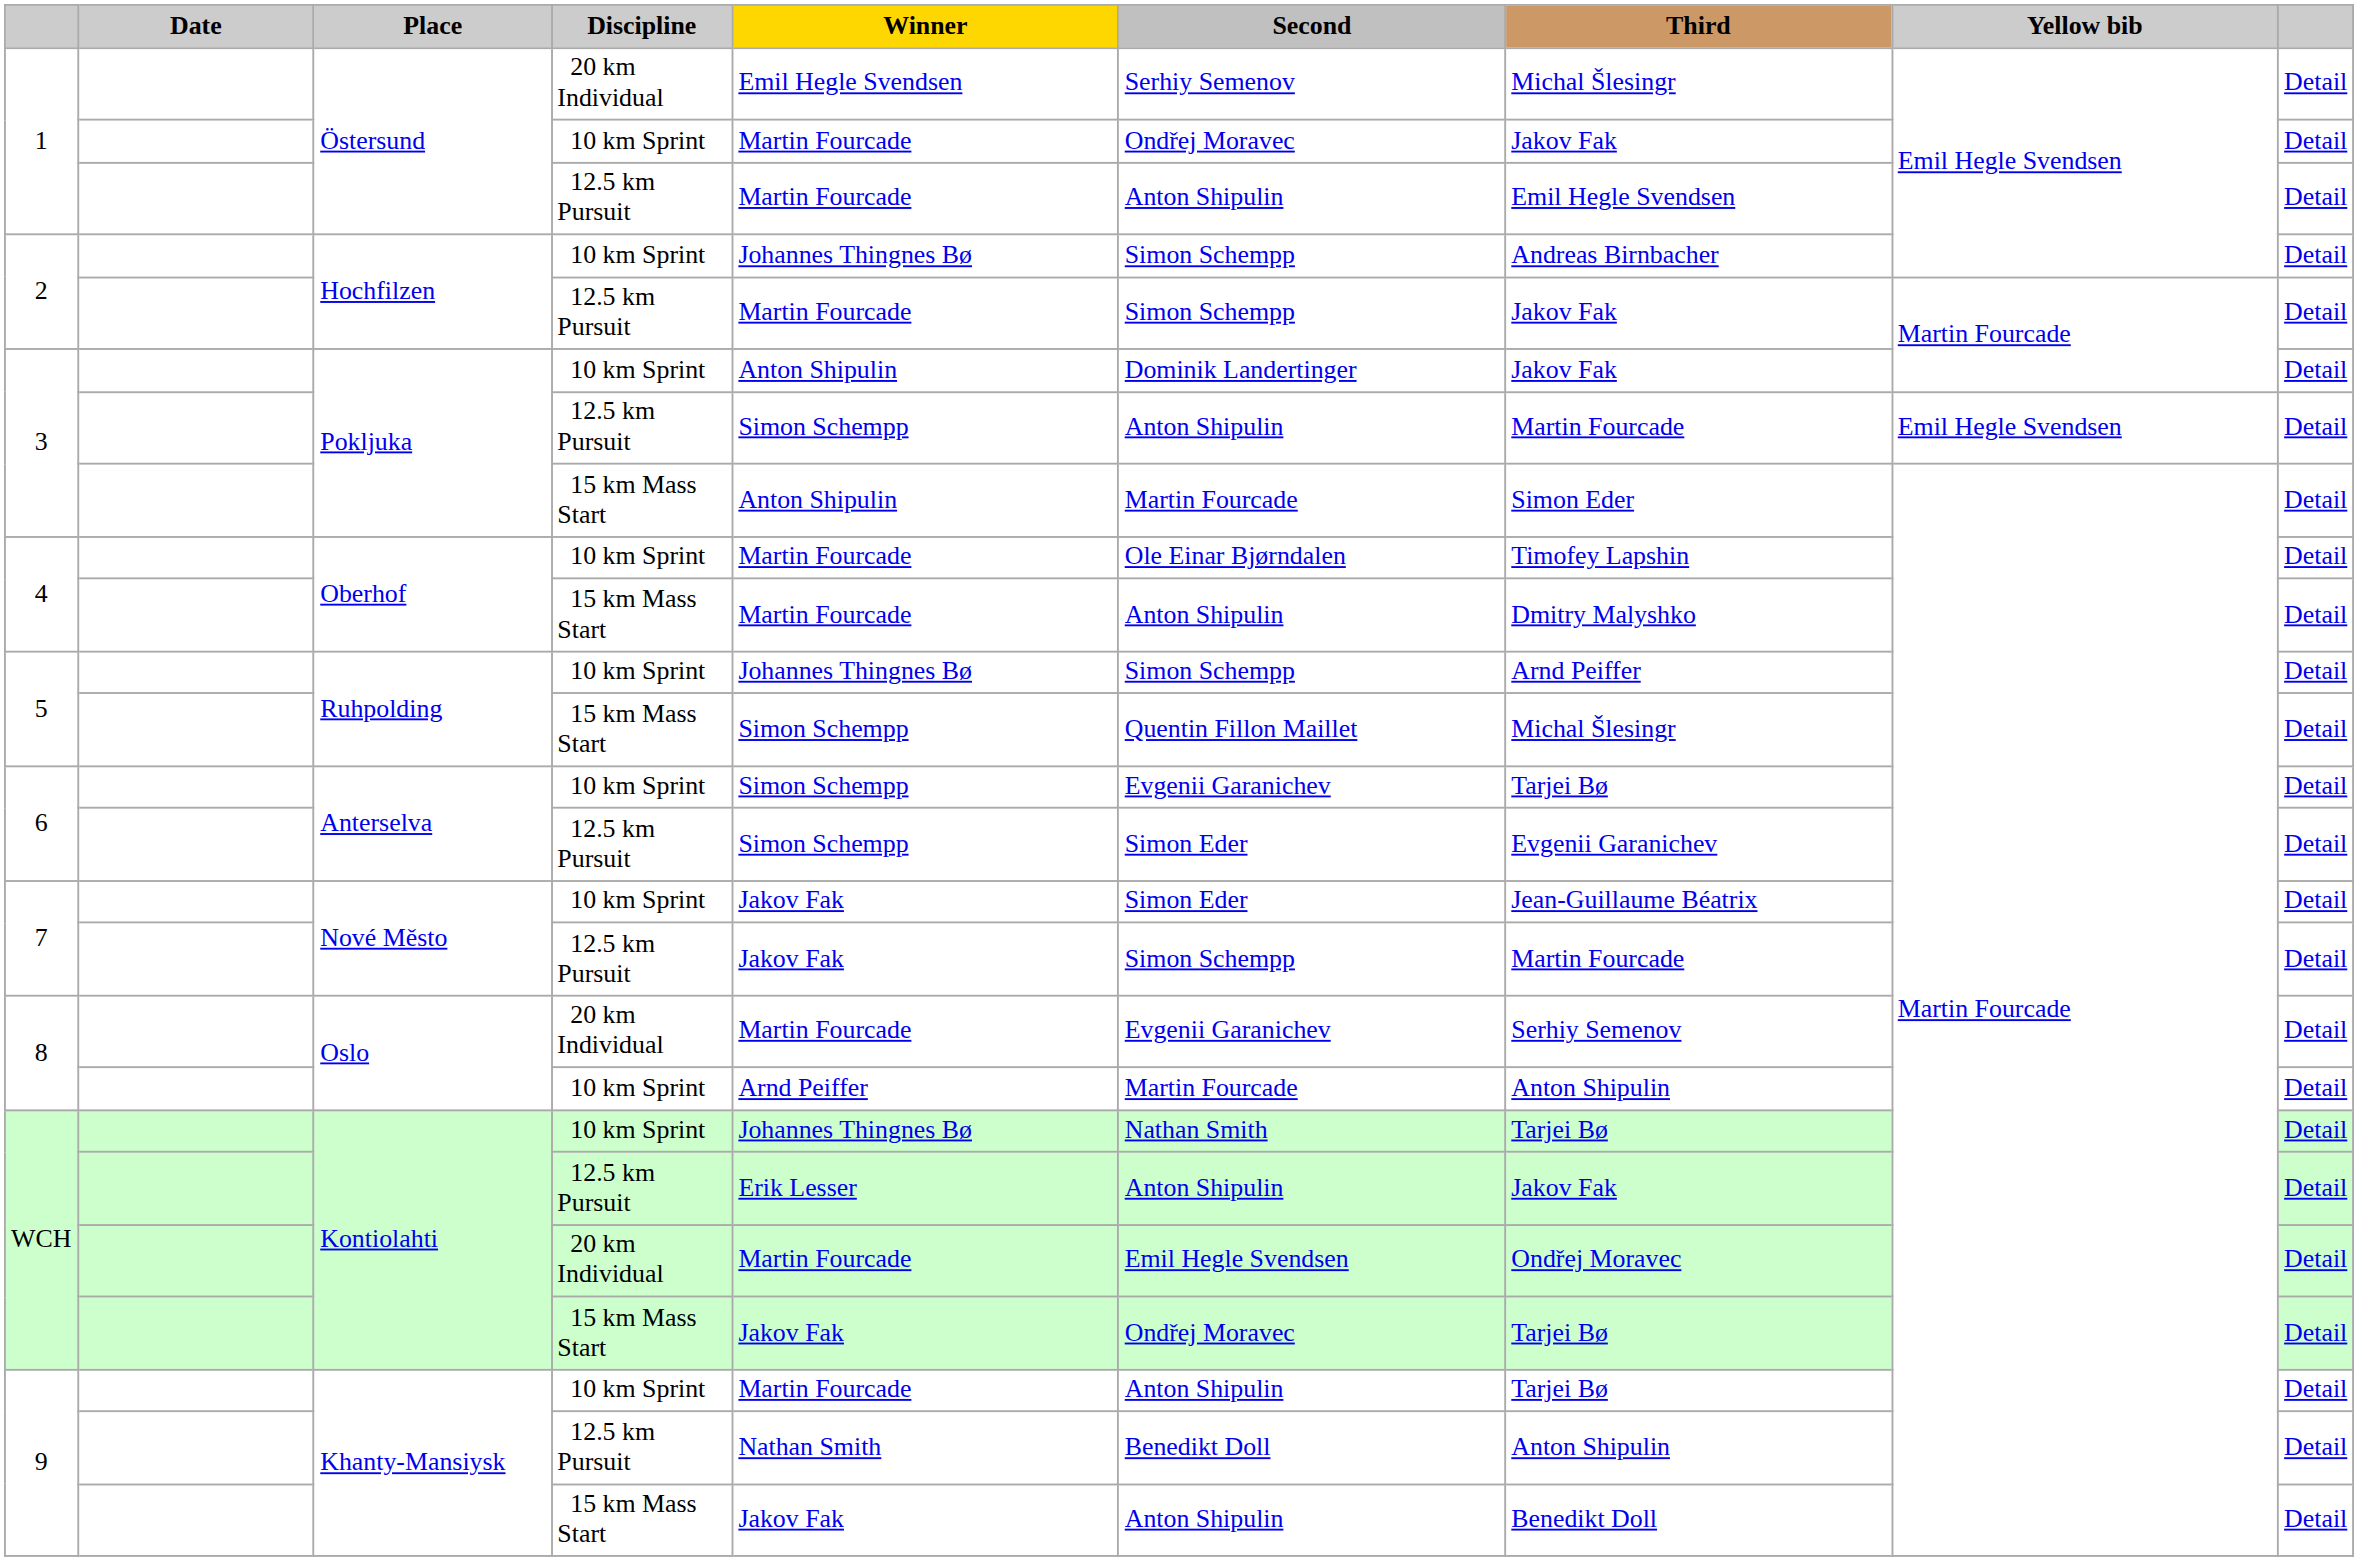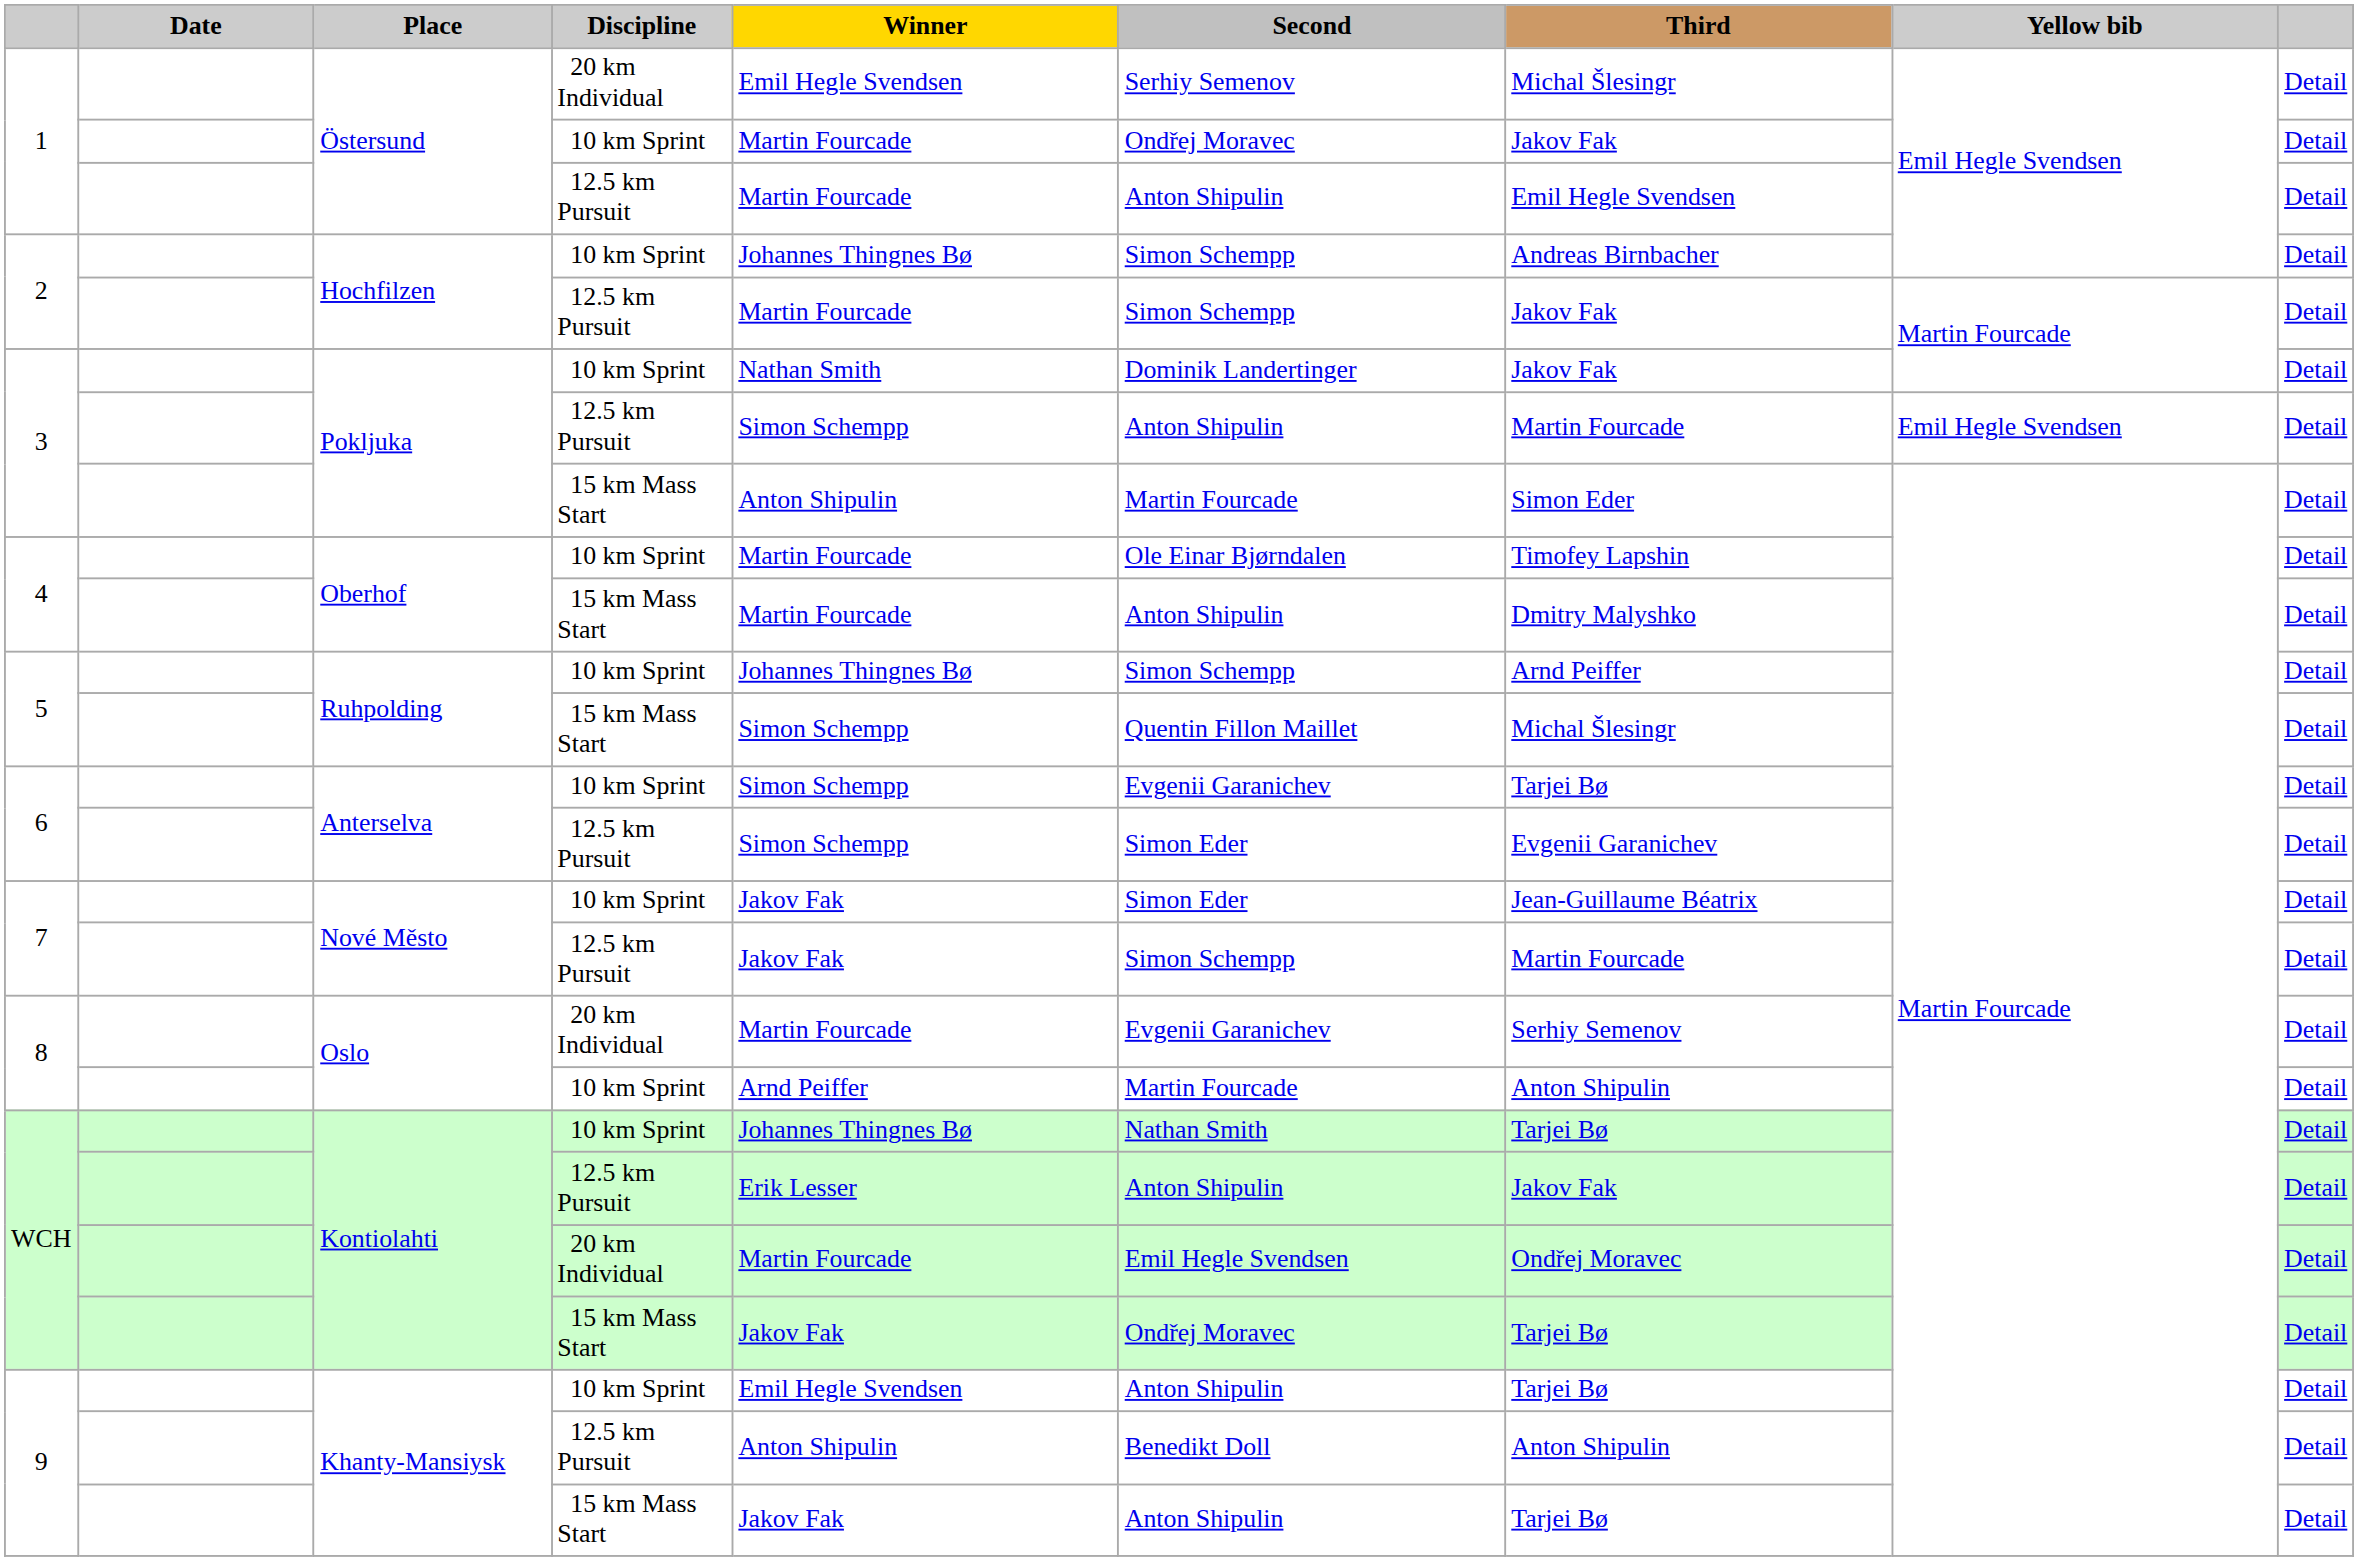 <table class="wikitable plainrowheaders" style="background:#fff; font-size:86%; line-height:16px; border:grey solid 1px; border-collapse:collapse;">
 <tr>
 <th scope="col" style="background:#ccc; width=20 px;"></th>
 <th scope="col" style="background:#ccc; width:120px;">Date</th>
 <th scope="col" style="background:#ccc; width:120px;">Place <br> </th>
 <th scope="col" style="background:#ccc; width:90px;">Discipline</th>
 <th scope="col" style="background:gold; width:200px;">Winner</th>
 <th scope="col" style="background:silver; width:200px;">Second</th>
 <th scope="col" style="background:#c96; width:200px;">Third</th>
 <th scope="col" style="background:#ccc; width:200px;">Yellow bib </th>
 <th scope="col" style="background:#ccc; width:10px;"></th>
 </tr>
 <tr>
 <td rowspan=3 align=center>1</td>
 <td align=right>  </td>
 <td rowspan=3> <a href='#'>Östersund</a></td>
 <td>  20 km Individual</td>
 <td> <a href='#'>Emil Hegle Svendsen</a></td>
 <td> <a href='#'>Serhiy Semenov</a></td>
 <td> <a href='#'>Michal Šlesingr</a></td>
 <td rowspan=4> <a href='#'>Emil Hegle Svendsen</a></td>
 <td><a href='#'>Detail</a></td>
 </tr>
 <tr>
 <td align=right>  </td>
 <td>  10 km Sprint</td>
 <td> <a href='#'>Martin Fourcade</a></td>
 <td> <a href='#'>Ondřej Moravec</a></td>
 <td> <a href='#'>Jakov Fak</a></td>
 <td><a href='#'>Detail</a></td>
 </tr>
 <tr>
 <td align=right>  </td>
 <td>  12.5 km Pursuit</td>
 <td> <a href='#'>Martin Fourcade</a></td>
 <td> <a href='#'>Anton Shipulin</a></td>
 <td> <a href='#'>Emil Hegle Svendsen</a></td>
 <td><a href='#'>Detail</a></td>
 </tr>
 <tr>
 <td rowspan=2 align=center>2</td>
 <td align=right>  </td>
 <td rowspan=2> <a href='#'>Hochfilzen</a></td>
 <td>  10 km Sprint</td>
 <td> <a href='#'>Johannes Thingnes Bø</a></td>
 <td> <a href='#'>Simon Schempp</a></td>
 <td> <a href='#'>Andreas Birnbacher</a></td>
 <td><a href='#'>Detail</a></td>
 </tr>
 <tr>
 <td align=right>  </td>
 <td>  12.5 km Pursuit</td>
 <td> <a href='#'>Martin Fourcade</a></td>
 <td> <a href='#'>Simon Schempp</a></td>
 <td> <a href='#'>Jakov Fak</a></td>
 <td rowspan=2> <a href='#'>Martin Fourcade</a></td>
 <td><a href='#'>Detail</a></td>
 </tr>
 <tr>
 <td rowspan=3 align=center>3</td>
 <td align=right>  </td>
 <td rowspan=3> <a href='#'>Pokljuka</a></td>
 <td>  10 km Sprint</td>
-<td> <a href='#'>Anton Shipulin</a></td>
+<td> <a href='#'>Nathan Smith</a></td>
 <td> <a href='#'>Dominik Landertinger</a></td>
 <td> <a href='#'>Jakov Fak</a></td>
 <td><a href='#'>Detail</a></td>
 </tr>
 <tr>
 <td align=right>  </td>
 <td>  12.5 km Pursuit</td>
 <td> <a href='#'>Simon Schempp</a></td>
 <td> <a href='#'>Anton Shipulin</a></td>
 <td> <a href='#'>Martin Fourcade</a></td>
 <td> <a href='#'>Emil Hegle Svendsen</a></td>
 <td><a href='#'>Detail</a></td>
 </tr>
 <tr>
 <td align=right>  </td>
 <td>  15 km Mass Start</td>
 <td> <a href='#'>Anton Shipulin</a></td>
 <td> <a href='#'>Martin Fourcade</a></td>
 <td> <a href='#'>Simon Eder</a></td>
 <td rowspan=18> <a href='#'>Martin Fourcade</a></td>
 <td><a href='#'>Detail</a></td>
 </tr>
 <tr>
 <td rowspan=2 align=center>4</td>
 <td align=right>  </td>
 <td rowspan=2> <a href='#'>Oberhof</a></td>
 <td>  10 km Sprint</td>
 <td> <a href='#'>Martin Fourcade</a></td>
 <td> <a href='#'>Ole Einar Bjørndalen</a></td>
 <td> <a href='#'>Timofey Lapshin</a></td>
 <td><a href='#'>Detail</a></td>
 </tr>
 <tr>
 <td align=right>  </td>
 <td>  15 km Mass Start</td>
 <td> <a href='#'>Martin Fourcade</a></td>
 <td> <a href='#'>Anton Shipulin</a></td>
 <td> <a href='#'>Dmitry Malyshko</a></td>
 <td><a href='#'>Detail</a></td>
 </tr>
 <tr>
 <td rowspan=2 align=center>5</td>
 <td align=right>  </td>
 <td rowspan=2> <a href='#'>Ruhpolding</a></td>
 <td>  10 km Sprint</td>
 <td> <a href='#'>Johannes Thingnes Bø</a></td>
 <td> <a href='#'>Simon Schempp</a></td>
 <td> <a href='#'>Arnd Peiffer</a></td>
 <td><a href='#'>Detail</a></td>
 </tr>
 <tr>
 <td align=right>  </td>
 <td>  15 km Mass Start</td>
 <td> <a href='#'>Simon Schempp</a></td>
 <td> <a href='#'>Quentin Fillon Maillet</a></td>
 <td> <a href='#'>Michal Šlesingr</a></td>
 <td><a href='#'>Detail</a></td>
 </tr>
 <tr>
 <td rowspan=2 align=center>6</td>
 <td align=right>  </td>
 <td rowspan=2> <a href='#'>Anterselva</a></td>
 <td>  10 km Sprint</td>
 <td> <a href='#'>Simon Schempp</a></td>
 <td> <a href='#'>Evgenii Garanichev</a></td>
 <td> <a href='#'>Tarjei Bø</a></td>
 <td><a href='#'>Detail</a></td>
 </tr>
 <tr>
 <td align=right>  </td>
 <td>  12.5 km Pursuit</td>
 <td> <a href='#'>Simon Schempp</a></td>
 <td> <a href='#'>Simon Eder</a></td>
 <td> <a href='#'>Evgenii Garanichev</a></td>
 <td><a href='#'>Detail</a></td>
 </tr>
 <tr>
 <td rowspan=2 align=center>7</td>
 <td align=right>  </td>
 <td rowspan=2> <a href='#'>Nové Město</a></td>
 <td>  10 km Sprint</td>
 <td> <a href='#'>Jakov Fak</a></td>
 <td> <a href='#'>Simon Eder</a></td>
 <td> <a href='#'>Jean-Guillaume Béatrix</a></td>
 <td><a href='#'>Detail</a></td>
 </tr>
 <tr>
 <td align=right>  </td>
 <td>  12.5 km Pursuit</td>
 <td> <a href='#'>Jakov Fak</a></td>
 <td> <a href='#'>Simon Schempp</a></td>
 <td> <a href='#'>Martin Fourcade</a></td>
 <td><a href='#'>Detail</a></td>
 </tr>
 <tr>
 <td rowspan=2 align=center>8</td>
 <td align=right>  </td>
 <td rowspan=2> <a href='#'>Oslo</a></td>
 <td>  20 km Individual</td>
 <td> <a href='#'>Martin Fourcade</a></td>
 <td> <a href='#'>Evgenii Garanichev</a></td>
 <td> <a href='#'>Serhiy Semenov</a></td>
 <td><a href='#'>Detail</a></td>
 </tr>
 <tr>
 <td align=right>  </td>
 <td>  10 km Sprint</td>
 <td> <a href='#'>Arnd Peiffer</a></td>
 <td> <a href='#'>Martin Fourcade</a></td>
 <td> <a href='#'>Anton Shipulin</a></td>
 <td><a href='#'>Detail</a></td>
 </tr>
 <tr style="background:#ccffcc">
 <td rowspan=4 align=center>WCH</td>
 <td align=right>  </td>
 <td rowspan=4> <a href='#'>Kontiolahti</a></td>
 <td>  10 km Sprint</td>
 <td> <a href='#'>Johannes Thingnes Bø</a></td>
 <td> <a href='#'>Nathan Smith</a></td>
 <td> <a href='#'>Tarjei Bø</a></td>
 <td><a href='#'>Detail</a></td>
 </tr>
 <tr style="background:#ccffcc">
 <td align=right>  </td>
 <td>  12.5 km Pursuit</td>
 <td> <a href='#'>Erik Lesser</a></td>
 <td> <a href='#'>Anton Shipulin</a></td>
 <td> <a href='#'>Jakov Fak</a></td>
 <td><a href='#'>Detail</a></td>
 </tr>
 <tr style="background:#ccffcc">
 <td align=right>  </td>
 <td>  20 km Individual</td>
 <td> <a href='#'>Martin Fourcade</a></td>
 <td> <a href='#'>Emil Hegle Svendsen</a></td>
 <td> <a href='#'>Ondřej Moravec</a></td>
 <td><a href='#'>Detail</a></td>
 </tr>
 <tr style="background:#ccffcc">
 <td align=right>  </td>
 <td>  15 km Mass Start</td>
 <td> <a href='#'>Jakov Fak</a></td>
 <td> <a href='#'>Ondřej Moravec</a></td>
 <td> <a href='#'>Tarjei Bø</a></td>
 <td><a href='#'>Detail</a></td>
 </tr>
 <tr>
 <td rowspan=3 align=center>9</td>
 <td align=right>  </td>
 <td rowspan=3> <a href='#'>Khanty-Mansiysk</a></td>
 <td>  10 km Sprint</td>
-<td> <a href='#'>Martin Fourcade</a></td>
+<td> <a href='#'>Emil Hegle Svendsen</a></td>
 <td> <a href='#'>Anton Shipulin</a></td>
 <td> <a href='#'>Tarjei Bø</a></td>
 <td><a href='#'>Detail</a></td>
 </tr>
 <tr>
 <td align=right>  </td>
 <td>  12.5 km Pursuit</td>
-<td> <a href='#'>Nathan Smith</a></td>
+<td> <a href='#'>Anton Shipulin</a></td>
 <td> <a href='#'>Benedikt Doll</a></td>
 <td> <a href='#'>Anton Shipulin</a></td>
 <td><a href='#'>Detail</a></td>
 </tr>
 <tr>
 <td align=right>  </td>
 <td>  15 km Mass Start</td>
 <td> <a href='#'>Jakov Fak</a></td>
 <td> <a href='#'>Anton Shipulin</a></td>
-<td> <a href='#'>Benedikt Doll</a></td>
+<td> <a href='#'>Tarjei Bø</a></td>
 <td><a href='#'>Detail</a></td>
 </tr>
 </table>
